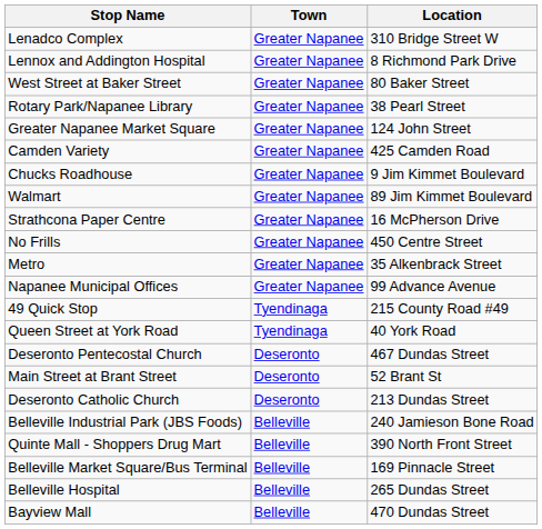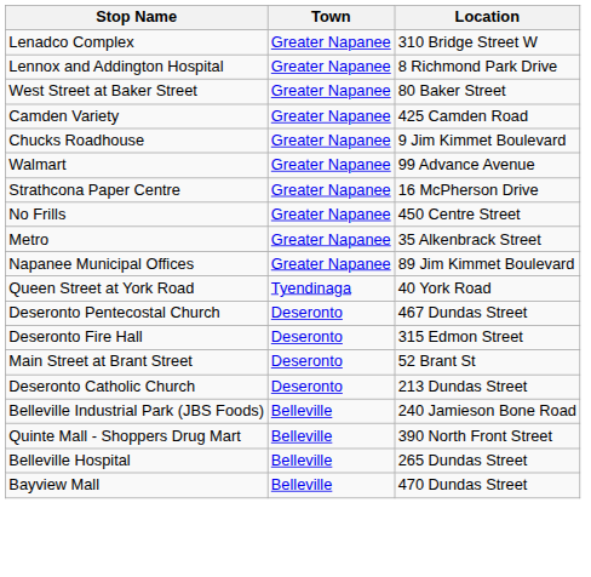 <table class="wikitable">
 <tr>
 <th>Stop Name</th>
 <th>Town</th>
 <th>Location</th>
 </tr>
 <tr>
 <td>Lenadco Complex</td>
 <td><a href='#'>Greater Napanee</a></td>
 <td>310 Bridge Street W</td>
 </tr>
 <tr>
 <td>Lennox and Addington Hospital</td>
 <td><a href='#'>Greater Napanee</a></td>
 <td>8 Richmond Park Drive</td>
 </tr>
 <tr>
 <td>West Street at Baker Street</td>
 <td><a href='#'>Greater Napanee</a></td>
 <td>80 Baker Street</td>
 </tr>
 <tr>
-<td>Rotary Park/Napanee Library</td>
-<td><a href='#'>Greater Napanee</a></td>
-<td>38 Pearl Street</td>
-</tr>
-<tr>
-<td>Greater Napanee Market Square</td>
-<td><a href='#'>Greater Napanee</a></td>
-<td>124 John Street</td>
-</tr>
-<tr>
 <td>Camden Variety</td>
 <td><a href='#'>Greater Napanee</a></td>
 <td>425 Camden Road</td>
 </tr>
 <tr>
 <td>Chucks Roadhouse</td>
 <td><a href='#'>Greater Napanee</a></td>
 <td>9 Jim Kimmet Boulevard</td>
 </tr>
 <tr>
 <td>Walmart</td>
 <td><a href='#'>Greater Napanee</a></td>
-<td>89 Jim Kimmet Boulevard</td>
+<td>99 Advance Avenue</td>
 </tr>
 <tr>
 <td>Strathcona Paper Centre</td>
 <td><a href='#'>Greater Napanee</a></td>
 <td>16 McPherson Drive</td>
 </tr>
 <tr>
 <td>No Frills</td>
 <td><a href='#'>Greater Napanee</a></td>
 <td>450 Centre Street</td>
 </tr>
 <tr>
 <td>Metro</td>
 <td><a href='#'>Greater Napanee</a></td>
 <td>35 Alkenbrack Street</td>
 </tr>
 <tr>
 <td>Napanee Municipal Offices</td>
 <td><a href='#'>Greater Napanee</a></td>
-<td>99 Advance Avenue</td>
-</tr>
-<tr>
-<td>49 Quick Stop</td>
-<td><a href='#'>Tyendinaga</a></td>
-<td>215 County Road #49</td>
+<td>89 Jim Kimmet Boulevard</td>
 </tr>
 <tr>
 <td>Queen Street at York Road</td>
 <td><a href='#'>Tyendinaga</a></td>
 <td>40 York Road</td>
 </tr>
 <tr>
 <td>Deseronto Pentecostal Church</td>
 <td><a href='#'>Deseronto</a></td>
 <td>467 Dundas Street</td>
+</tr>
+<tr>
+<td>Deseronto Fire Hall</td>
+<td><a href='#'>Deseronto</a></td>
+<td>315 Edmon Street</td>
 </tr>
 <tr>
 <td>Main Street at Brant Street</td>
 <td><a href='#'>Deseronto</a></td>
 <td>52 Brant St</td>
 </tr>
 <tr>
 <td>Deseronto Catholic Church</td>
 <td><a href='#'>Deseronto</a></td>
 <td>213 Dundas Street</td>
 </tr>
 <tr>
 <td>Belleville Industrial Park (JBS Foods)</td>
 <td><a href='#'>Belleville</a></td>
 <td>240 Jamieson Bone Road</td>
 </tr>
 <tr>
 <td>Quinte Mall - Shoppers Drug Mart</td>
 <td><a href='#'>Belleville</a></td>
 <td>390 North Front Street</td>
 </tr>
 <tr>
-<td>Belleville Market Square/Bus Terminal</td>
-<td><a href='#'>Belleville</a></td>
-<td>169 Pinnacle Street</td>
-</tr>
-<tr>
 <td>Belleville Hospital</td>
 <td><a href='#'>Belleville</a></td>
 <td>265 Dundas Street</td>
 </tr>
 <tr>
 <td>Bayview Mall</td>
 <td><a href='#'>Belleville</a></td>
 <td>470 Dundas Street</td>
 </tr>
 </table>
